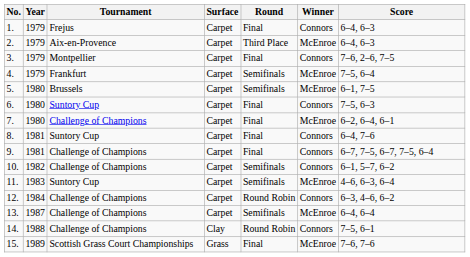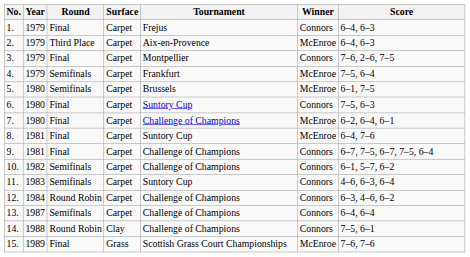 <table class="sortable wikitable">
 <tr>
 <th>No.</th>
 <th>Year</th>
+<th>Round</th>
+<th>Surface</th>
 <th width=250>Tournament</th>
-<th>Surface</th>
-<th>Round</th>
 <th>Winner</th>
 <th width=200 class=unsortable>Score</th>
 </tr>
 <tr>
 <td>1.</td>
 <td>1979</td>
+<td>Final</td>
+<td>Carpet</td>
 <td>Frejus</td>
-<td>Carpet</td>
-<td>Final</td>
 <td>Connors</td>
 <td>6–4, 6–3</td>
 </tr>
 <tr>
 <td>2.</td>
 <td>1979</td>
+<td>Third Place</td>
+<td>Carpet</td>
 <td>Aix-en-Provence</td>
-<td>Carpet</td>
-<td>Third Place</td>
 <td>McEnroe</td>
 <td>6–4, 6–3</td>
 </tr>
 <tr>
 <td>3.</td>
 <td>1979</td>
+<td>Final</td>
+<td>Carpet</td>
 <td>Montpellier</td>
-<td>Carpet</td>
-<td>Final</td>
 <td>Connors</td>
 <td>7–6, 2–6, 7–5</td>
 </tr>
 <tr>
 <td>4.</td>
 <td>1979</td>
+<td>Semifinals</td>
+<td>Carpet</td>
 <td>Frankfurt</td>
-<td>Carpet</td>
-<td>Semifinals</td>
 <td>McEnroe</td>
 <td>7–5, 6–4</td>
 </tr>
 <tr>
 <td>5.</td>
 <td>1980</td>
+<td>Semifinals</td>
+<td>Carpet</td>
 <td>Brussels</td>
-<td>Carpet</td>
-<td>Semifinals</td>
 <td>McEnroe</td>
 <td>6–1, 7–5</td>
 </tr>
 <tr>
 <td>6.</td>
 <td>1980</td>
+<td>Final</td>
+<td>Carpet</td>
 <td><a href='#'>Suntory Cup</a></td>
-<td>Carpet</td>
-<td>Final</td>
 <td>Connors</td>
 <td>7–5, 6–3</td>
 </tr>
 <tr>
 <td>7.</td>
 <td>1980</td>
+<td>Final</td>
+<td>Carpet</td>
 <td><a href='#'>Challenge of Champions</a></td>
-<td>Carpet</td>
-<td>Final</td>
 <td>McEnroe</td>
 <td>6–2, 6–4, 6–1</td>
 </tr>
 <tr>
 <td>8.</td>
 <td>1981</td>
+<td>Final</td>
+<td>Carpet</td>
 <td>Suntory Cup</td>
-<td>Carpet</td>
-<td>Final</td>
-<td>Connors</td>
+<td>McEnroe</td>
 <td>6–4, 7–6</td>
 </tr>
 <tr>
 <td>9.</td>
 <td>1981</td>
+<td>Final</td>
+<td>Carpet</td>
 <td>Challenge of Champions</td>
-<td>Carpet</td>
-<td>Final</td>
 <td>Connors</td>
 <td>6–7, 7–5, 6–7, 7–5, 6–4</td>
 </tr>
 <tr>
 <td>10.</td>
 <td>1982</td>
+<td>Semifinals</td>
+<td>Carpet</td>
 <td>Challenge of Champions</td>
-<td>Carpet</td>
-<td>Semifinals</td>
 <td>Connors</td>
 <td>6–1, 5–7, 6–2</td>
 </tr>
 <tr>
 <td>11.</td>
 <td>1983</td>
+<td>Semifinals</td>
+<td>Carpet</td>
 <td>Suntory Cup</td>
-<td>Carpet</td>
-<td>Semifinals</td>
-<td>McEnroe</td>
+<td>Connors</td>
 <td>4–6, 6–3, 6–4</td>
 </tr>
 <tr>
 <td>12.</td>
 <td>1984</td>
+<td>Round Robin</td>
+<td>Carpet</td>
 <td>Challenge of Champions</td>
-<td>Carpet</td>
-<td>Round Robin</td>
 <td>Connors</td>
 <td>6–3, 4–6, 6–2</td>
 </tr>
 <tr>
 <td>13.</td>
 <td>1987</td>
+<td>Semifinals</td>
+<td>Carpet</td>
 <td>Challenge of Champions</td>
-<td>Carpet</td>
-<td>Semifinals</td>
-<td>McEnroe</td>
+<td>Connors</td>
 <td>6–4, 6–4</td>
 </tr>
 <tr>
 <td>14.</td>
 <td>1988</td>
+<td>Round Robin</td>
+<td>Clay</td>
 <td>Challenge of Champions</td>
-<td>Clay</td>
-<td>Round Robin</td>
 <td>Connors</td>
 <td>7–5, 6–1</td>
 </tr>
 <tr>
 <td>15.</td>
 <td>1989</td>
+<td>Final</td>
+<td>Grass</td>
 <td>Scottish Grass Court Championships</td>
-<td>Grass</td>
-<td>Final</td>
 <td>McEnroe</td>
 <td>7–6, 7–6</td>
 </tr>
 </table>
